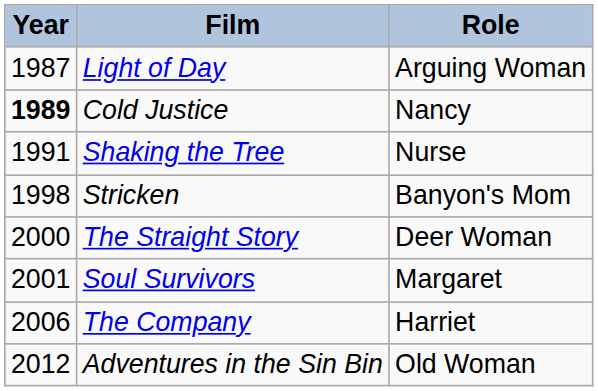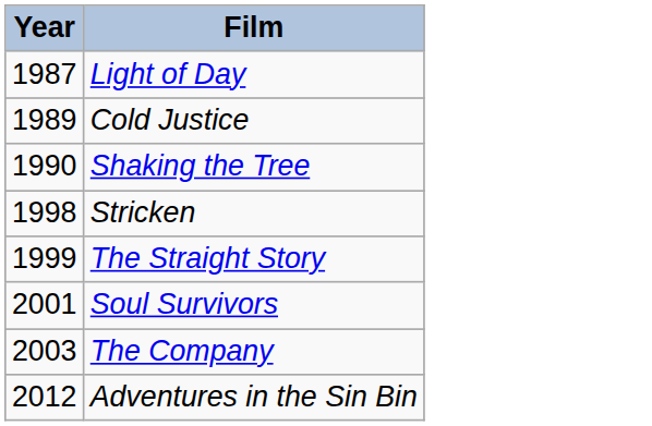 <table class="wikitable">
 <tr style="text-align:center;">
 <th style="background:#B0C4DE;">Year</th>
 <th style="background:#B0C4DE;">Film</th>
-<th style="background:#B0C4DE;">Role</th>
 </tr>
 <tr>
 <td>1987</td>
 <td><em><a href='#'>Light of Day</a></em></td>
-<td>Arguing Woman</td>
 </tr>
 <tr>
-<td><strong>1989</strong></td>
+<td>1989</td>
 <td><em>Cold Justice</em></td>
-<td>Nancy</td>
 </tr>
 <tr>
-<td>1991</td>
+<td>1990</td>
 <td><em><a href='#'>Shaking the Tree</a></em></td>
-<td>Nurse</td>
 </tr>
 <tr>
 <td>1998</td>
 <td><em>Stricken</em></td>
-<td>Banyon's Mom</td>
 </tr>
 <tr>
-<td>2000</td>
+<td>1999</td>
 <td><em><a href='#'>The Straight Story</a></em></td>
-<td>Deer Woman</td>
 </tr>
 <tr>
 <td>2001</td>
 <td><em><a href='#'>Soul Survivors</a></em></td>
-<td>Margaret</td>
 </tr>
 <tr>
-<td>2006</td>
+<td>2003</td>
 <td><em><a href='#'>The Company</a></em></td>
-<td>Harriet</td>
 </tr>
 <tr>
 <td>2012</td>
 <td><em>Adventures in the Sin Bin</em></td>
-<td>Old Woman</td>
 </tr>
 </table>
